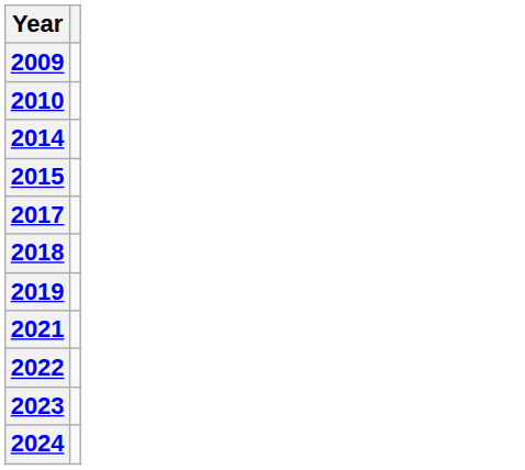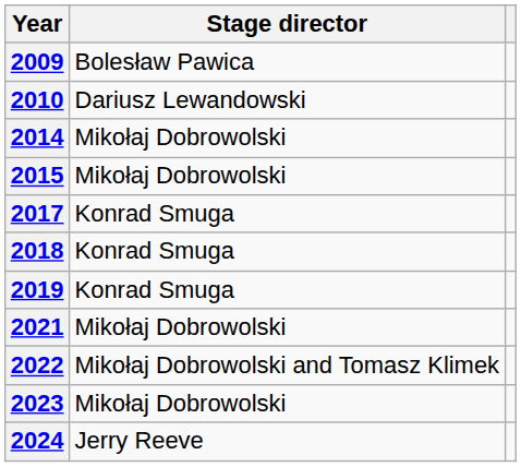 <table class="wikitable plainrowheaders">
 <tr>
 <th>Year</th>
+<th>Stage director</th>
 <th></th>
 </tr>
 <tr>
 <th scope="row"><a href='#'>2009</a></th>
+<td>Bolesław Pawica</td>
 <td></td>
 </tr>
 <tr>
 <th scope="row"><a href='#'>2010</a></th>
+<td>Dariusz Lewandowski</td>
 <td></td>
 </tr>
 <tr>
 <th scope="row"><a href='#'>2014</a></th>
+<td>Mikołaj Dobrowolski</td>
 <td></td>
 </tr>
 <tr>
 <th scope="row"><a href='#'>2015</a></th>
+<td>Mikołaj Dobrowolski</td>
 <td></td>
 </tr>
 <tr>
 <th scope="row"><a href='#'>2017</a></th>
+<td>Konrad Smuga</td>
 <td></td>
 </tr>
 <tr>
 <th scope="row"><a href='#'>2018</a></th>
+<td>Konrad Smuga</td>
 <td></td>
 </tr>
 <tr>
 <th scope="row"><a href='#'>2019</a></th>
+<td>Konrad Smuga</td>
 <td></td>
 </tr>
 <tr>
 <th scope="row"><a href='#'>2021</a></th>
+<td>Mikołaj Dobrowolski</td>
 <td></td>
 </tr>
 <tr>
 <th scope="row"><a href='#'>2022</a></th>
+<td>Mikołaj Dobrowolski and Tomasz Klimek</td>
 <td></td>
 </tr>
 <tr>
 <th scope="row"><a href='#'>2023</a></th>
+<td>Mikołaj Dobrowolski</td>
 <td></td>
 </tr>
 <tr>
 <th scope="row"><a href='#'>2024</a></th>
+<td>Jerry Reeve</td>
 <td></td>
 </tr>
 </table>
